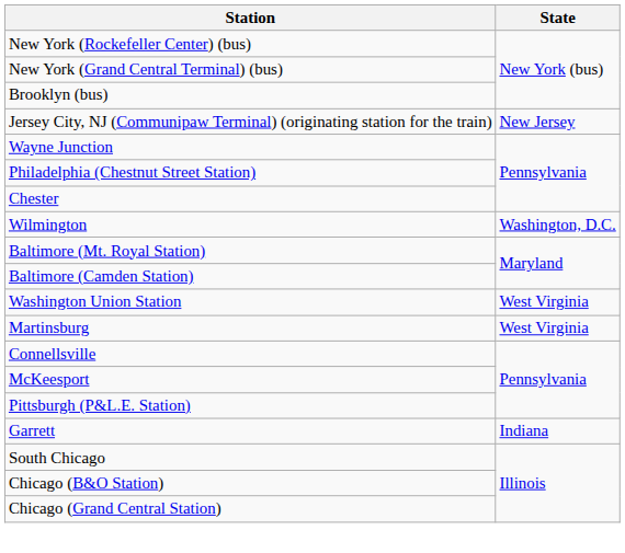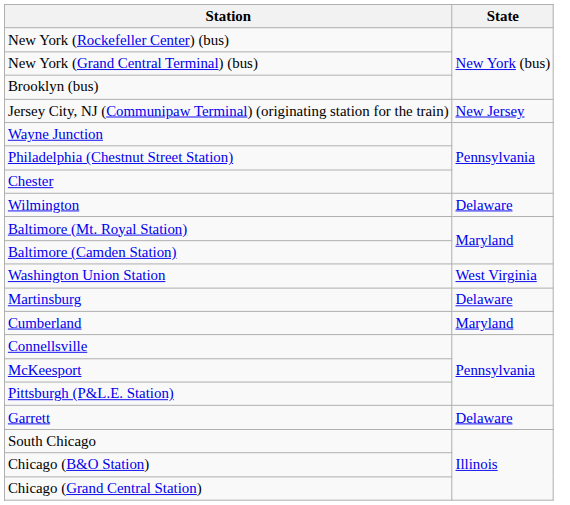 <table class="wikitable">
 <tr>
 <th>Station</th>
 <th>State</th>
 </tr>
 <tr>
 <td>New York (<a href='#'>Rockefeller Center</a>) (bus)</td>
 <td rowspan="3"><a href='#'>New York</a> (bus)</td>
 </tr>
 <tr>
 <td>New York (<a href='#'>Grand Central Terminal</a>) (bus)</td>
 </tr>
 <tr>
 <td>Brooklyn (bus)</td>
 </tr>
 <tr>
 <td>Jersey City, NJ (<a href='#'>Communipaw Terminal</a>) (originating station for the train)</td>
 <td><a href='#'>New Jersey</a></td>
 </tr>
 <tr>
 <td><a href='#'>Wayne Junction</a></td>
 <td rowspan="3"><a href='#'>Pennsylvania</a></td>
 </tr>
 <tr>
 <td><a href='#'>Philadelphia (Chestnut Street Station)</a></td>
 </tr>
 <tr>
 <td><a href='#'>Chester</a></td>
 </tr>
 <tr>
 <td><a href='#'>Wilmington</a></td>
-<td><a href='#'>Washington, D.C.</a></td>
+<td><a href='#'>Delaware</a></td>
 </tr>
 <tr>
 <td><a href='#'>Baltimore (Mt. Royal Station)</a></td>
 <td rowspan="2"><a href='#'>Maryland</a></td>
 </tr>
 <tr>
 <td><a href='#'>Baltimore (Camden Station)</a></td>
 </tr>
 <tr>
 <td><a href='#'>Washington Union Station</a></td>
 <td><a href='#'>West Virginia</a></td>
 </tr>
 <tr>
 <td><a href='#'>Martinsburg</a></td>
-<td><a href='#'>West Virginia</a></td>
+<td><a href='#'>Delaware</a></td>
+</tr>
+<tr>
+<td><a href='#'>Cumberland</a></td>
+<td><a href='#'>Maryland</a></td>
 </tr>
 <tr>
 <td><a href='#'>Connellsville</a></td>
 <td rowspan="3"><a href='#'>Pennsylvania</a></td>
 </tr>
 <tr>
 <td><a href='#'>McKeesport</a></td>
 </tr>
 <tr>
 <td><a href='#'>Pittsburgh (P&L.E. Station)</a></td>
 </tr>
 <tr>
 <td><a href='#'>Garrett</a></td>
-<td rowspan="1"><a href='#'>Indiana</a></td>
+<td><a href='#'>Delaware</a></td>
 </tr>
 <tr>
 <td>South Chicago</td>
 <td rowspan="3"><a href='#'>Illinois</a></td>
 </tr>
 <tr>
 <td>Chicago (<a href='#'>B&O Station</a>)</td>
 </tr>
 <tr>
 <td>Chicago (<a href='#'>Grand Central Station</a>)</td>
 </tr>
 </table>
